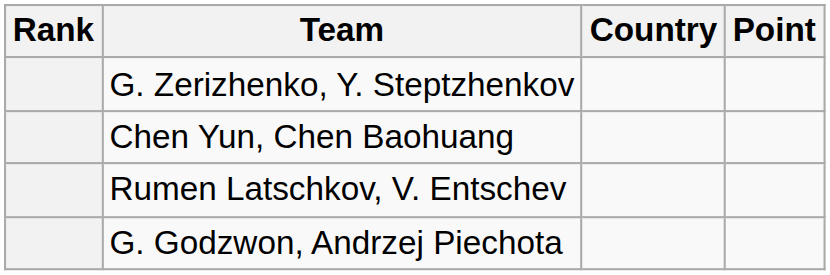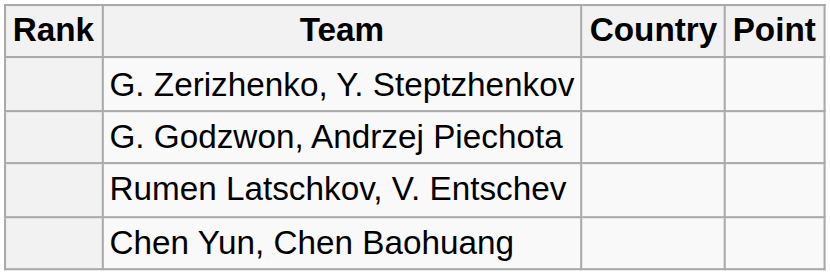 <table class="wikitable sortable">
 <tr>
 <th>Rank</th>
 <th>Team</th>
 <th>Country</th>
 <th>Point</th>
 </tr>
 <tr>
 <th></th>
 <td>G. Zerizhenko, Y. Steptzhenkov</td>
 <td></td>
 <td></td>
 </tr>
 <tr>
 <th></th>
-<td>Chen Yun, Chen Baohuang</td>
+<td>G. Godzwon, Andrzej Piechota</td>
 <td></td>
 <td></td>
 </tr>
 <tr>
 <th></th>
 <td>Rumen Latschkov, V. Entschev</td>
 <td></td>
 <td></td>
 </tr>
 <tr>
 <th></th>
-<td>G. Godzwon, Andrzej Piechota</td>
+<td>Chen Yun, Chen Baohuang</td>
 <td></td>
 <td></td>
 </tr>
 </table>
